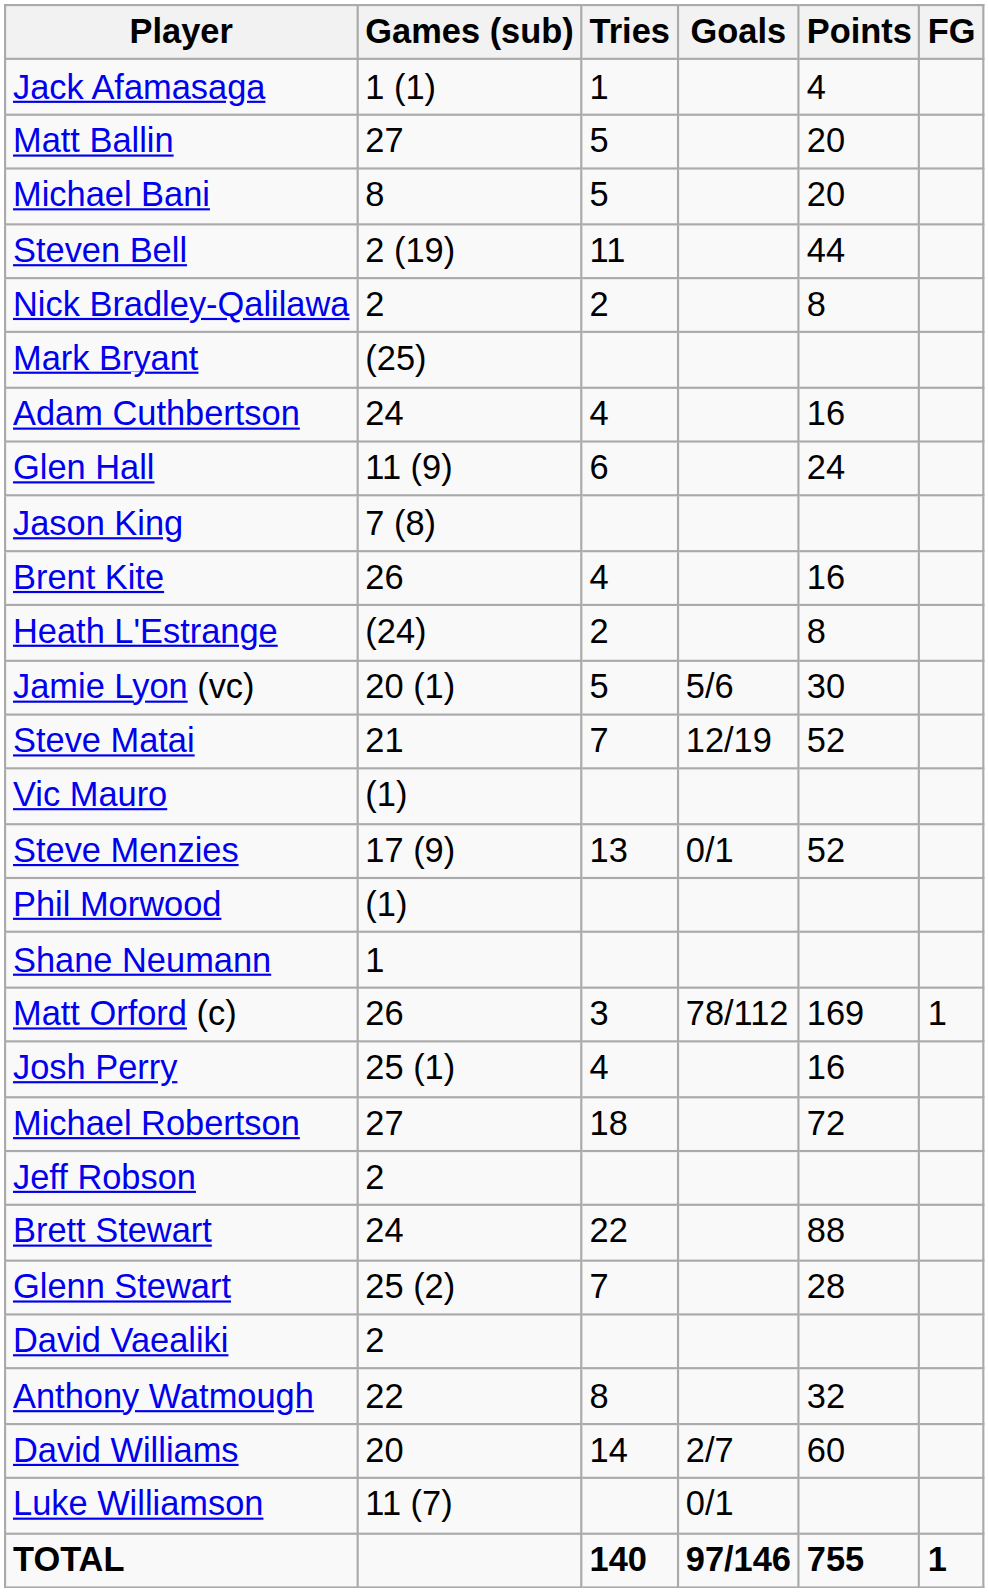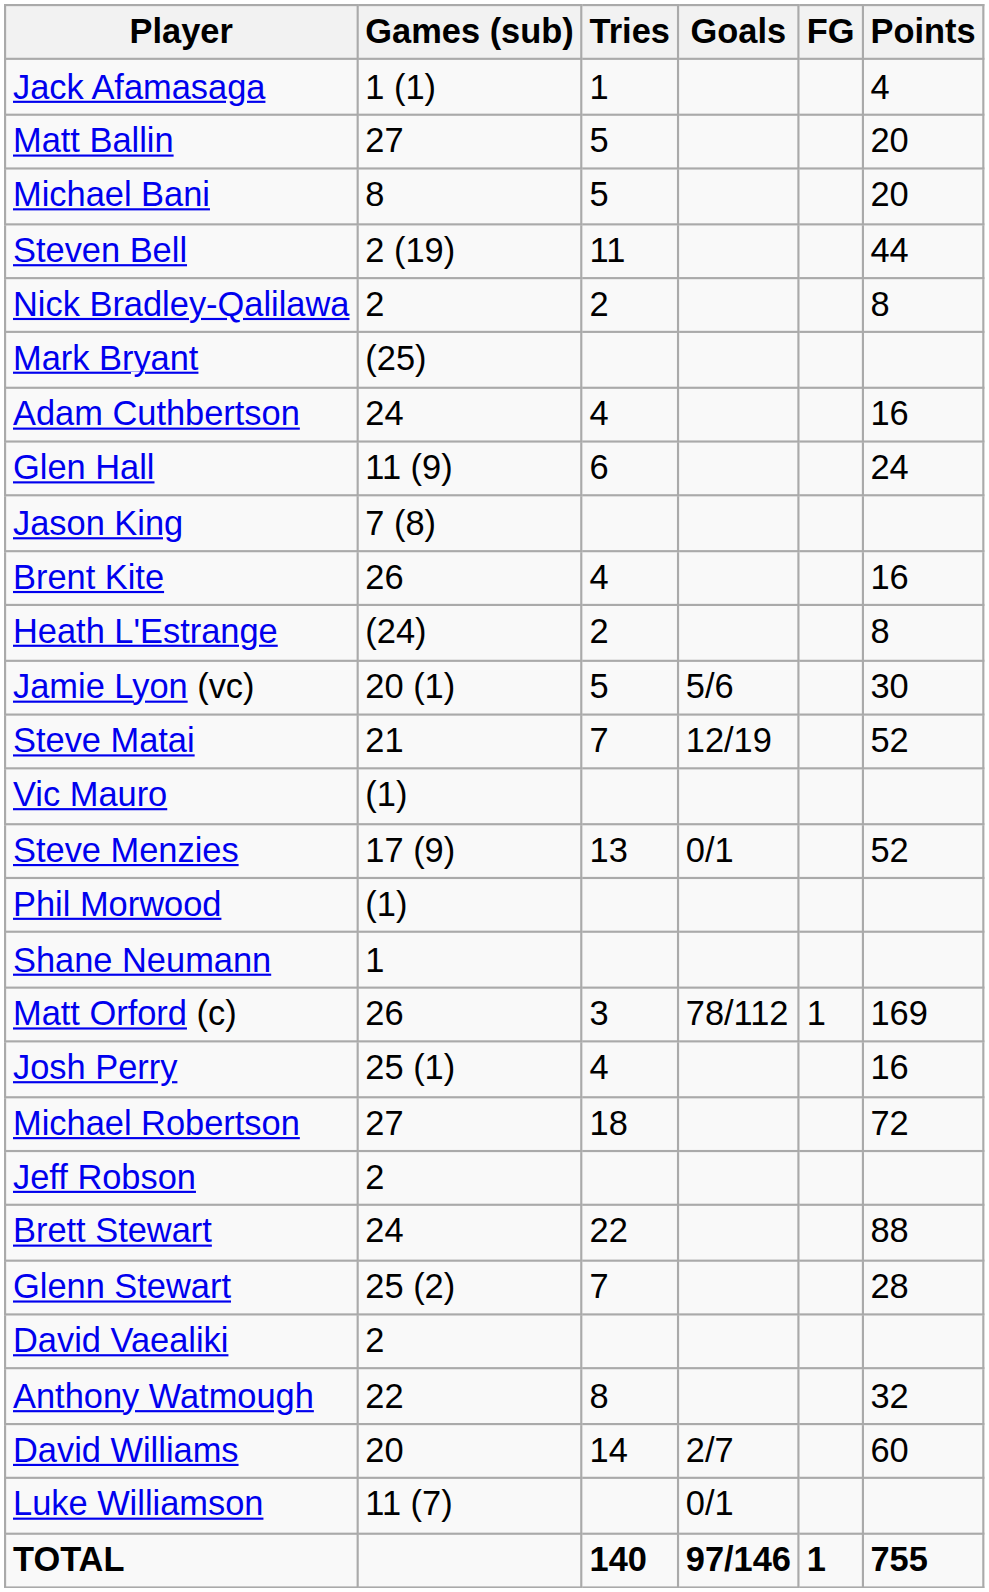 <table class="wikitable" style="text-align:left;">
 <tr>
 <th>Player</th>
 <th>Games (sub)</th>
 <th>Tries</th>
 <th>Goals</th>
+<th>FG</th>
 <th>Points</th>
-<th>FG</th>
 </tr>
 <tr>
 <td> <a href='#'>Jack Afamasaga</a></td>
 <td>1 (1)</td>
 <td>1</td>
 <td></td>
+<td></td>
 <td>4</td>
-<td></td>
 </tr>
 <tr>
 <td> <a href='#'>Matt Ballin</a></td>
 <td>27</td>
 <td>5</td>
 <td></td>
+<td></td>
 <td>20</td>
-<td></td>
 </tr>
 <tr>
 <td> <a href='#'>Michael Bani</a></td>
 <td>8</td>
 <td>5</td>
 <td></td>
+<td></td>
 <td>20</td>
-<td></td>
 </tr>
 <tr>
 <td> <a href='#'>Steven Bell</a></td>
 <td>2 (19)</td>
 <td>11</td>
 <td></td>
+<td></td>
 <td>44</td>
-<td></td>
 </tr>
 <tr>
 <td> <a href='#'>Nick Bradley-Qalilawa</a></td>
 <td>2</td>
 <td>2</td>
 <td></td>
+<td></td>
 <td>8</td>
-<td></td>
 </tr>
 <tr>
 <td> <a href='#'>Mark Bryant</a></td>
 <td>(25)</td>
 <td></td>
 <td></td>
 <td></td>
 <td></td>
 </tr>
 <tr>
 <td> <a href='#'>Adam Cuthbertson</a></td>
 <td>24</td>
 <td>4</td>
 <td></td>
+<td></td>
 <td>16</td>
-<td></td>
 </tr>
 <tr>
 <td> <a href='#'>Glen Hall</a></td>
 <td>11 (9)</td>
 <td>6</td>
 <td></td>
+<td></td>
 <td>24</td>
-<td></td>
 </tr>
 <tr>
 <td> <a href='#'>Jason King</a></td>
 <td>7 (8)</td>
 <td></td>
 <td></td>
 <td></td>
 <td></td>
 </tr>
 <tr>
 <td> <a href='#'>Brent Kite</a></td>
 <td>26</td>
 <td>4</td>
 <td></td>
+<td></td>
 <td>16</td>
-<td></td>
 </tr>
 <tr>
 <td> <a href='#'>Heath L'Estrange</a></td>
 <td>(24)</td>
 <td>2</td>
 <td></td>
+<td></td>
 <td>8</td>
-<td></td>
 </tr>
 <tr>
 <td> <a href='#'>Jamie Lyon</a> (vc)</td>
 <td>20 (1)</td>
 <td>5</td>
 <td>5/6</td>
+<td></td>
 <td>30</td>
-<td></td>
 </tr>
 <tr>
 <td> <a href='#'>Steve Matai</a></td>
 <td>21</td>
 <td>7</td>
 <td>12/19</td>
+<td></td>
 <td>52</td>
-<td></td>
 </tr>
 <tr>
 <td> <a href='#'>Vic Mauro</a></td>
 <td>(1)</td>
 <td></td>
 <td></td>
 <td></td>
 <td></td>
 </tr>
 <tr>
 <td> <a href='#'>Steve Menzies</a></td>
 <td>17 (9)</td>
 <td>13</td>
 <td>0/1</td>
+<td></td>
 <td>52</td>
-<td></td>
 </tr>
 <tr>
 <td> <a href='#'>Phil Morwood</a></td>
 <td>(1)</td>
 <td></td>
 <td></td>
 <td></td>
 <td></td>
 </tr>
 <tr>
 <td> <a href='#'>Shane Neumann</a></td>
 <td>1</td>
 <td></td>
 <td></td>
 <td></td>
 <td></td>
 </tr>
 <tr>
 <td> <a href='#'>Matt Orford</a> (c)</td>
 <td>26</td>
 <td>3</td>
 <td>78/112</td>
+<td>1</td>
 <td>169</td>
-<td>1</td>
 </tr>
 <tr>
 <td> <a href='#'>Josh Perry</a></td>
 <td>25 (1)</td>
 <td>4</td>
 <td></td>
+<td></td>
 <td>16</td>
-<td></td>
 </tr>
 <tr>
 <td> <a href='#'>Michael Robertson</a></td>
 <td>27</td>
 <td>18</td>
 <td></td>
+<td></td>
 <td>72</td>
-<td></td>
 </tr>
 <tr>
 <td> <a href='#'>Jeff Robson</a></td>
 <td>2</td>
 <td></td>
 <td></td>
 <td></td>
 <td></td>
 </tr>
 <tr>
 <td> <a href='#'>Brett Stewart</a></td>
 <td>24</td>
 <td>22</td>
 <td></td>
+<td></td>
 <td>88</td>
-<td></td>
 </tr>
 <tr>
 <td> <a href='#'>Glenn Stewart</a></td>
 <td>25 (2)</td>
 <td>7</td>
 <td></td>
+<td></td>
 <td>28</td>
-<td></td>
 </tr>
 <tr>
 <td> <a href='#'>David Vaealiki</a></td>
 <td>2</td>
 <td></td>
 <td></td>
 <td></td>
 <td></td>
 </tr>
 <tr>
 <td> <a href='#'>Anthony Watmough</a></td>
 <td>22</td>
 <td>8</td>
 <td></td>
+<td></td>
 <td>32</td>
-<td></td>
 </tr>
 <tr>
 <td> <a href='#'>David Williams</a></td>
 <td>20</td>
 <td>14</td>
 <td>2/7</td>
+<td></td>
 <td>60</td>
-<td></td>
 </tr>
 <tr>
 <td> <a href='#'>Luke Williamson</a></td>
 <td>11 (7)</td>
 <td></td>
 <td>0/1</td>
 <td></td>
 <td></td>
 </tr>
 <tr>
 <td><strong>TOTAL</strong></td>
 <td></td>
 <td><strong>140</strong></td>
 <td><strong>97/146</strong></td>
+<td><strong>1</strong></td>
 <td><strong>755</strong></td>
-<td><strong>1</strong></td>
 </tr>
 </table>
